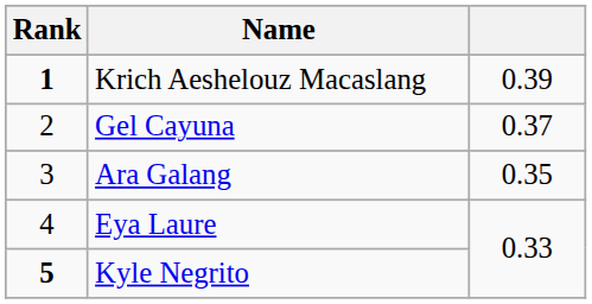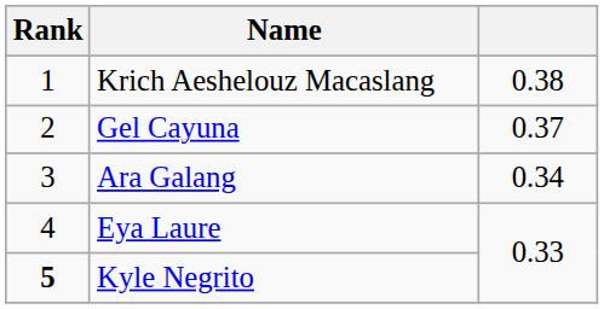 <table class="wikitable" style="font-size:90%">
 <tr>
 <th width=30>Rank</th>
 <th width=180>Name</th>
 <th width=50></th>
 </tr>
 <tr>
-<td style="text-align:center"><strong>1</strong></td>
+<td style="text-align:center">1</td>
 <td>Krich Aeshelouz Macaslang</td>
-<td style="text-align:center">0.39</td>
+<td style="text-align:center">0.38</td>
 </tr>
 <tr>
 <td style="text-align:center">2</td>
 <td><a href='#'>Gel Cayuna</a></td>
 <td style="text-align:center">0.37</td>
 </tr>
 <tr>
 <td style="text-align:center">3</td>
 <td><a href='#'>Ara Galang</a></td>
-<td style="text-align:center">0.35</td>
+<td style="text-align:center">0.34</td>
 </tr>
 <tr>
 <td style="text-align:center">4</td>
 <td><a href='#'>Eya Laure</a></td>
 <td rowspan="2" style="text-align:center">0.33</td>
 </tr>
 <tr>
 <td style="text-align:center"><strong>5</strong></td>
 <td><a href='#'>Kyle Negrito</a></td>
 </tr>
 </table>
